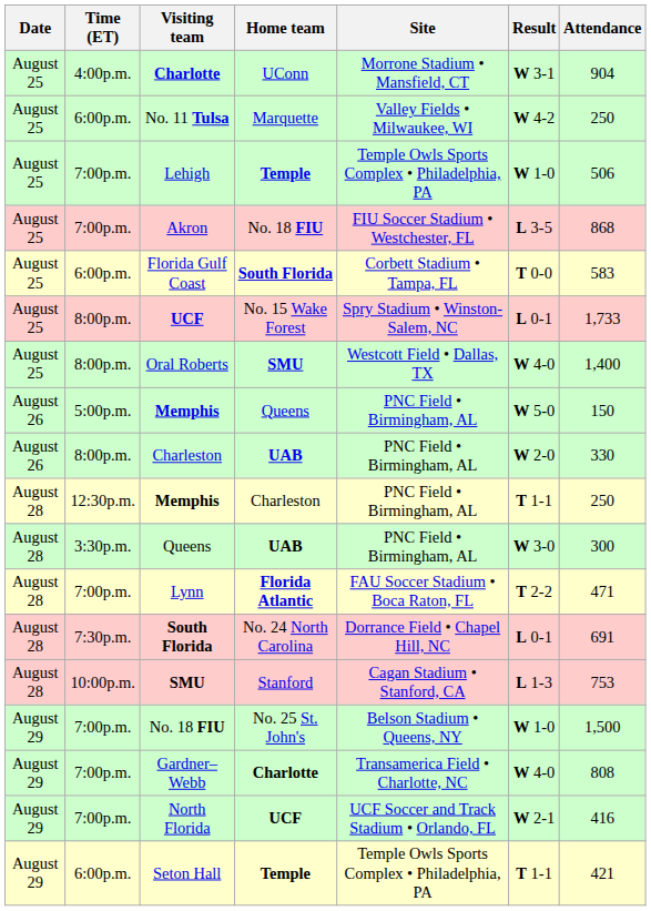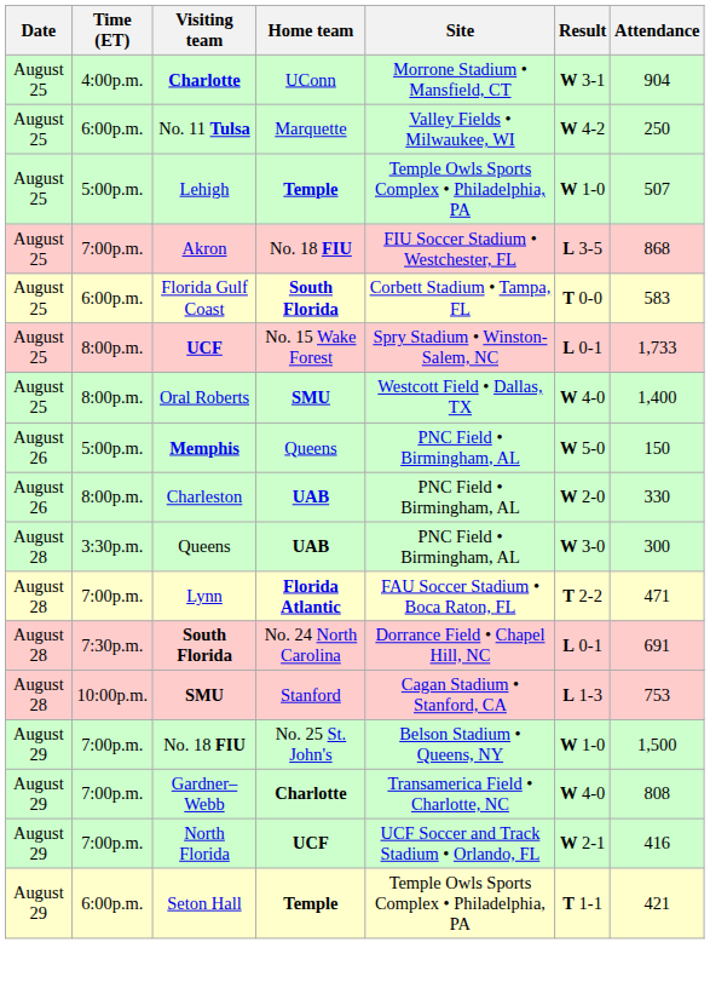 <table class="wikitable" style="font-size:95%; text-align: center;">
 <tr>
 <th>Date</th>
 <th>Time (ET)</th>
 <th>Visiting team</th>
 <th>Home team</th>
 <th>Site</th>
 <th>Result</th>
 <th>Attendance</th>
 </tr>
 <tr style="background:#cfc;">
 <td>August 25</td>
 <td>4:00p.m.</td>
 <td><strong><a href='#'>Charlotte</a></strong></td>
 <td><a href='#'>UConn</a></td>
 <td><a href='#'>Morrone Stadium</a> • <a href='#'>Mansfield, CT</a></td>
 <td><strong>W</strong> 3-1</td>
 <td>904</td>
 </tr>
 <tr style="background:#cfc;">
 <td>August 25</td>
 <td>6:00p.m.</td>
 <td>No. 11 <strong><a href='#'>Tulsa</a></strong></td>
 <td><a href='#'>Marquette</a></td>
 <td><a href='#'>Valley Fields</a> • <a href='#'>Milwaukee, WI</a></td>
 <td><strong>W</strong> 4-2</td>
 <td>250</td>
 </tr>
 <tr style="background:#cfc;">
 <td>August 25</td>
-<td>7:00p.m.</td>
+<td>5:00p.m.</td>
 <td><a href='#'>Lehigh</a></td>
 <td><strong><a href='#'>Temple</a></strong></td>
 <td><a href='#'>Temple Owls Sports Complex</a> • <a href='#'>Philadelphia, PA</a></td>
 <td><strong>W</strong> 1-0</td>
-<td>506</td>
+<td>507</td>
 </tr>
 <tr style="background:#fcc;">
 <td>August 25</td>
 <td>7:00p.m.</td>
 <td><a href='#'>Akron</a></td>
 <td>No. 18 <strong><a href='#'>FIU</a></strong></td>
 <td><a href='#'>FIU Soccer Stadium</a> • <a href='#'>Westchester, FL</a></td>
 <td><strong>L</strong> 3-5</td>
 <td>868</td>
 </tr>
 <tr style="background:#ffc;">
 <td>August 25</td>
 <td>6:00p.m.</td>
 <td><a href='#'>Florida Gulf Coast</a></td>
 <td><strong><a href='#'>South Florida</a></strong></td>
 <td><a href='#'>Corbett Stadium</a> • <a href='#'>Tampa, FL</a></td>
 <td><strong>T</strong> 0-0</td>
 <td>583</td>
 </tr>
 <tr style="background:#fcc;">
 <td>August 25</td>
 <td>8:00p.m.</td>
 <td><strong><a href='#'>UCF</a></strong></td>
 <td>No. 15 <a href='#'>Wake Forest</a></td>
 <td><a href='#'>Spry Stadium</a> • <a href='#'>Winston-Salem, NC</a></td>
 <td><strong>L</strong> 0-1</td>
 <td>1,733</td>
 </tr>
 <tr style="background:#cfc;">
 <td>August 25</td>
 <td>8:00p.m.</td>
 <td><a href='#'>Oral Roberts</a></td>
 <td><strong><a href='#'>SMU</a></strong></td>
 <td><a href='#'>Westcott Field</a> • <a href='#'>Dallas, TX</a></td>
 <td><strong>W</strong> 4-0</td>
 <td>1,400</td>
 </tr>
 <tr style="background:#cfc;">
 <td>August 26</td>
 <td>5:00p.m.</td>
 <td><strong><a href='#'>Memphis</a></strong></td>
 <td><a href='#'>Queens</a></td>
 <td><a href='#'>PNC Field</a> • <a href='#'>Birmingham, AL</a></td>
 <td><strong>W</strong> 5-0</td>
 <td>150</td>
 </tr>
 <tr style="background:#cfc;">
 <td>August 26</td>
 <td>8:00p.m.</td>
 <td><a href='#'>Charleston</a></td>
 <td><strong><a href='#'>UAB</a></strong></td>
 <td>PNC Field • Birmingham, AL</td>
 <td><strong>W</strong> 2-0</td>
 <td>330</td>
-</tr>
-<tr style="background:#ffc;">
-<td>August 28</td>
-<td>12:30p.m.</td>
-<td><strong>Memphis</strong></td>
-<td>Charleston</td>
-<td>PNC Field • Birmingham, AL</td>
-<td><strong>T</strong> 1-1</td>
-<td>250</td>
 </tr>
 <tr style="background:#cfc;">
 <td>August 28</td>
 <td>3:30p.m.</td>
 <td>Queens</td>
 <td><strong>UAB</strong></td>
 <td>PNC Field • Birmingham, AL</td>
 <td><strong>W</strong> 3-0</td>
 <td>300</td>
 </tr>
 <tr style="background:#ffc;">
 <td>August 28</td>
 <td>7:00p.m.</td>
 <td><a href='#'>Lynn</a></td>
 <td><strong><a href='#'>Florida Atlantic</a></strong></td>
 <td><a href='#'>FAU Soccer Stadium</a> • <a href='#'>Boca Raton, FL</a></td>
 <td><strong>T</strong> 2-2</td>
 <td>471</td>
 </tr>
 <tr style="background:#fcc;">
 <td>August 28</td>
 <td>7:30p.m.</td>
 <td><strong>South Florida</strong></td>
 <td>No. 24 <a href='#'>North Carolina</a></td>
 <td><a href='#'>Dorrance Field</a> • <a href='#'>Chapel Hill, NC</a></td>
 <td><strong>L</strong> 0-1</td>
 <td>691</td>
 </tr>
 <tr style="background:#fcc;">
 <td>August 28</td>
 <td>10:00p.m.</td>
 <td><strong>SMU</strong></td>
 <td><a href='#'>Stanford</a></td>
 <td><a href='#'>Cagan Stadium</a> • <a href='#'>Stanford, CA</a></td>
 <td><strong>L</strong> 1-3</td>
 <td>753</td>
 </tr>
 <tr style="background:#cfc;">
 <td>August 29</td>
 <td>7:00p.m.</td>
 <td>No. 18 <strong>FIU</strong></td>
 <td>No. 25 <a href='#'>St. John's</a></td>
 <td><a href='#'>Belson Stadium</a> • <a href='#'>Queens, NY</a></td>
 <td><strong>W</strong> 1-0</td>
 <td>1,500</td>
 </tr>
 <tr style="background:#cfc;">
 <td>August 29</td>
 <td>7:00p.m.</td>
 <td><a href='#'>Gardner–Webb</a></td>
 <td><strong>Charlotte</strong></td>
 <td><a href='#'>Transamerica Field</a> • <a href='#'>Charlotte, NC</a></td>
 <td><strong>W</strong> 4-0</td>
 <td>808</td>
 </tr>
 <tr style="background:#cfc;">
 <td>August 29</td>
 <td>7:00p.m.</td>
 <td><a href='#'>North Florida</a></td>
 <td><strong>UCF</strong></td>
 <td><a href='#'>UCF Soccer and Track Stadium</a> • <a href='#'>Orlando, FL</a></td>
 <td><strong>W</strong> 2-1</td>
 <td>416</td>
 </tr>
 <tr style="background:#ffc;">
 <td>August 29</td>
 <td>6:00p.m.</td>
 <td><a href='#'>Seton Hall</a></td>
 <td><strong>Temple</strong></td>
 <td>Temple Owls Sports Complex • Philadelphia, PA</td>
 <td><strong>T</strong> 1-1</td>
 <td>421</td>
 </tr>
 </table>
